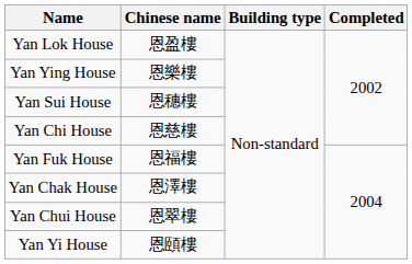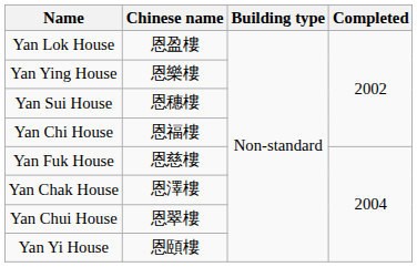 <table class="wikitable" style="text-align: center">
 <tr>
 <th>Name</th>
 <th>Chinese name</th>
 <th>Building type</th>
 <th>Completed</th>
 </tr>
 <tr>
 <td>Yan Lok House</td>
 <td>恩盈樓</td>
 <td rowspan="8">Non-standard</td>
 <td rowspan="4">2002</td>
 </tr>
 <tr>
 <td>Yan Ying House</td>
 <td>恩樂樓</td>
 </tr>
 <tr>
 <td>Yan Sui House</td>
 <td>恩穗樓</td>
 </tr>
 <tr>
 <td>Yan Chi House</td>
-<td>恩慈樓</td>
+<td>恩福樓</td>
 </tr>
 <tr>
 <td>Yan Fuk House</td>
-<td>恩福樓</td>
+<td>恩慈樓</td>
 <td rowspan="4">2004</td>
 </tr>
 <tr>
 <td>Yan Chak House</td>
 <td>恩澤樓</td>
 </tr>
 <tr>
 <td>Yan Chui House</td>
 <td>恩翠樓</td>
 </tr>
 <tr>
 <td>Yan Yi House</td>
 <td>恩頤樓</td>
 </tr>
 </table>
